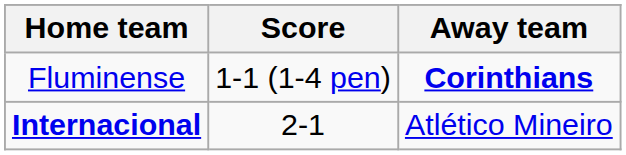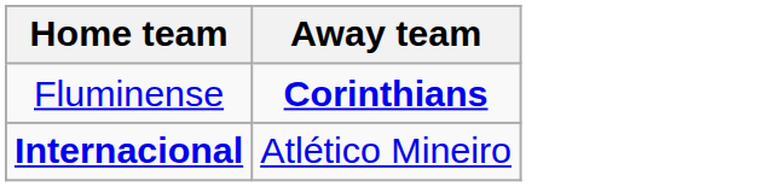 <table class="wikitable" style="text-align: center">
 <tr>
 <th>Home team</th>
-<th>Score</th>
 <th>Away team</th>
 </tr>
 <tr>
 <td><a href='#'>Fluminense</a></td>
-<td>1-1 (1-4 <a href='#'>pen</a>)</td>
 <td><strong><a href='#'>Corinthians</a></strong></td>
 </tr>
 <tr>
 <td><strong><a href='#'>Internacional</a></strong></td>
-<td>2-1</td>
 <td><a href='#'>Atlético Mineiro</a></td>
 </tr>
 </table>
